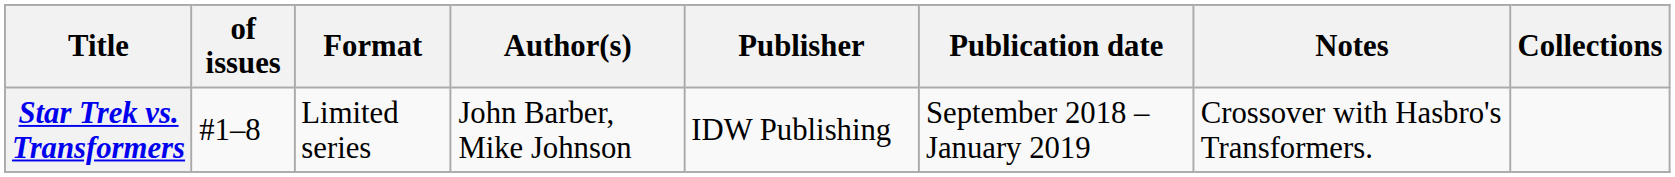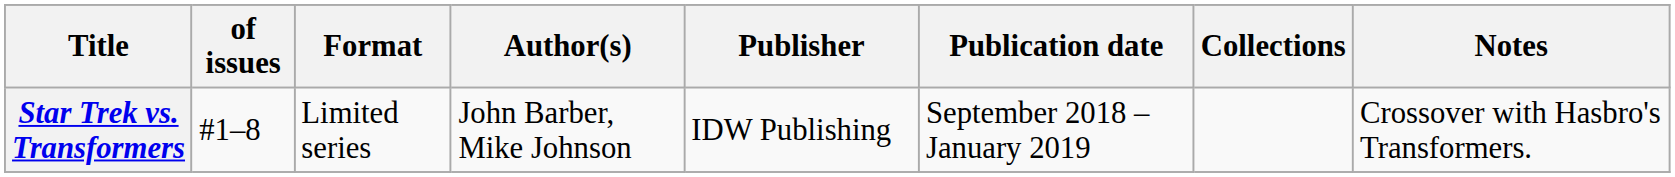 <table class="wikitable">
 <tr>
 <th>Title</th>
 <th style="width:40pt"> of issues</th>
 <th style="width:75pt">Format</th>
 <th style="width:125pt">Author(s)</th>
 <th style="width:125pt">Publisher</th>
 <th style="width:150pt">Publication date</th>
+<th>Collections</th>
 <th style="width:175pt">Notes</th>
-<th>Collections</th>
 </tr>
 <tr>
 <th><em><a href='#'>Star Trek vs. Transformers</a></em></th>
 <td>#1–8</td>
 <td>Limited series</td>
 <td>John Barber, Mike Johnson</td>
 <td>IDW Publishing</td>
 <td>September 2018 – January 2019</td>
+<td></td>
 <td>Crossover with Hasbro's Transformers.</td>
-<td></td>
 </tr>
 </table>
